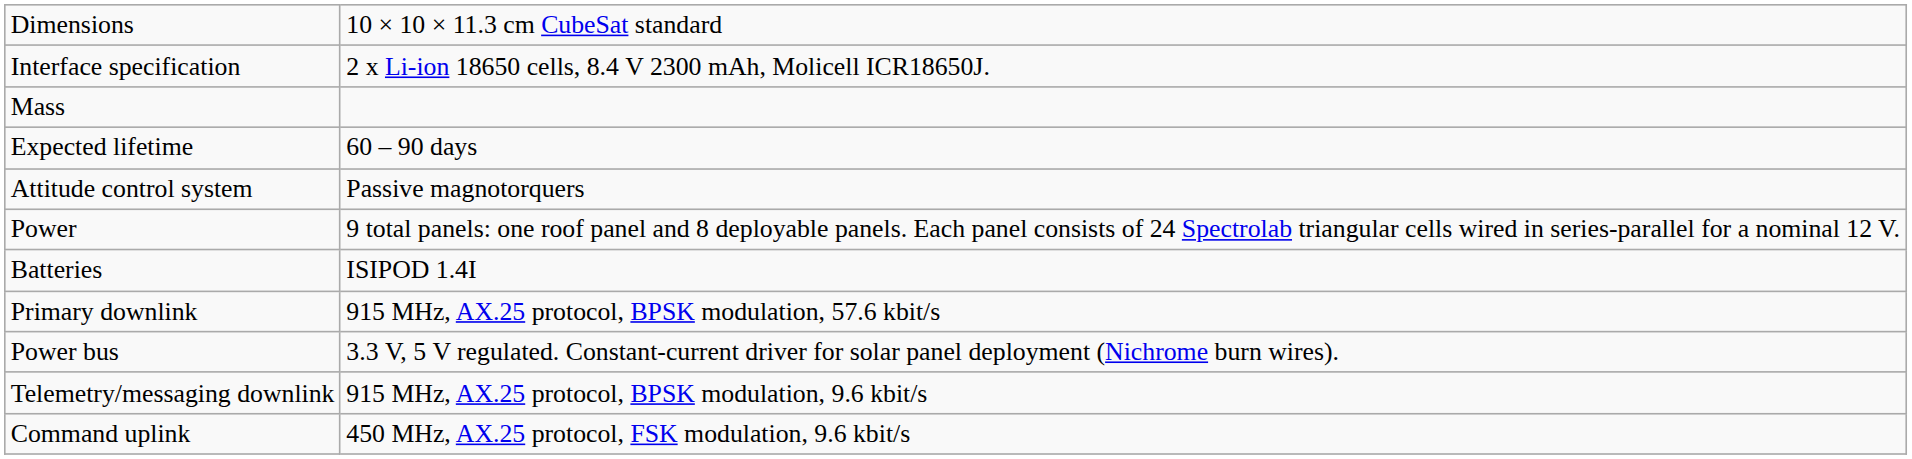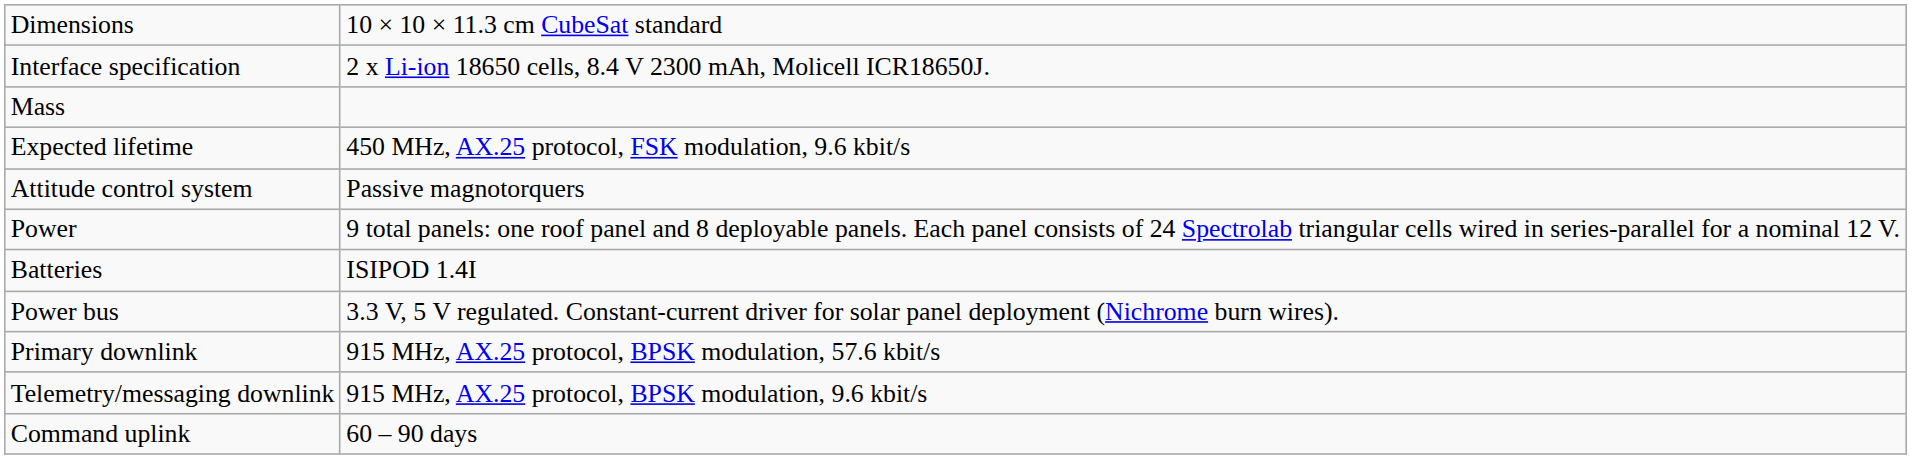 <table class="wikitable">
 <tr>
 <td>Dimensions</td>
 <td>10 × 10 × 11.3 cm <a href='#'>CubeSat</a> standard</td>
 </tr>
 <tr>
 <td>Interface specification</td>
 <td>2 x <a href='#'>Li-ion</a> 18650 cells, 8.4 V 2300 mAh, Molicell ICR18650J.</td>
 </tr>
 <tr>
 <td>Mass</td>
 <td></td>
 </tr>
 <tr>
 <td>Expected lifetime</td>
-<td>60 – 90 days</td>
+<td>450 MHz, <a href='#'>AX.25</a> protocol, <a href='#'>FSK</a> modulation, 9.6 kbit/s</td>
 </tr>
 <tr>
 <td>Attitude control system</td>
 <td>Passive magnotorquers</td>
 </tr>
 <tr>
 <td>Power</td>
 <td>9 total panels: one roof panel and 8 deployable panels. Each panel consists of 24 <a href='#'>Spectrolab</a> triangular cells wired in series-parallel for a nominal 12 V.</td>
 </tr>
 <tr>
 <td>Batteries</td>
 <td>ISIPOD 1.4I</td>
 </tr>
 <tr>
+<td>Power bus</td>
+<td>3.3 V, 5 V regulated. Constant-current driver for solar panel deployment (<a href='#'>Nichrome</a> burn wires).</td>
+</tr>
+<tr>
 <td>Primary downlink</td>
 <td>915 MHz, <a href='#'>AX.25</a> protocol, <a href='#'>BPSK</a> modulation, 57.6 kbit/s</td>
-</tr>
-<tr>
-<td>Power bus</td>
-<td>3.3 V, 5 V regulated. Constant-current driver for solar panel deployment (<a href='#'>Nichrome</a> burn wires).</td>
 </tr>
 <tr>
 <td>Telemetry/messaging downlink</td>
 <td>915 MHz, <a href='#'>AX.25</a> protocol, <a href='#'>BPSK</a> modulation, 9.6 kbit/s</td>
 </tr>
 <tr>
 <td>Command uplink</td>
-<td>450 MHz, <a href='#'>AX.25</a> protocol, <a href='#'>FSK</a> modulation, 9.6 kbit/s</td>
+<td>60 – 90 days</td>
 </tr>
 </table>
